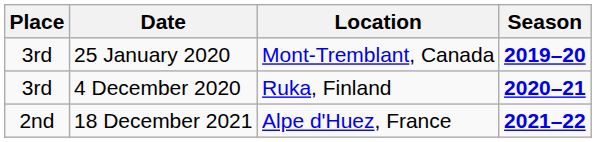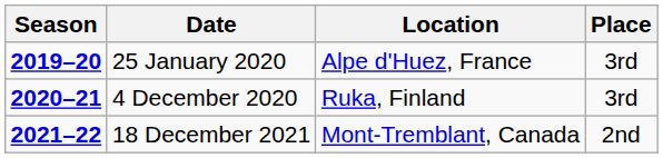 <table class="wikitable"  style="text-align:center; font-size:95%;">
 <tr>
-<th>Place</th>
+<th>Season</th>
 <th>Date</th>
 <th>Location</th>
-<th>Season</th>
+<th>Place</th>
 </tr>
 <tr>
+<td align=center><strong><a href='#'>2019–20</a></strong></td>
+<td align=left>25 January 2020</td>
+<td align=left> <a href='#'>Alpe d'Huez</a>, France</td>
 <td>3rd</td>
-<td align=left>25 January 2020</td>
-<td align=left> <a href='#'>Mont-Tremblant</a>, Canada</td>
-<td align=center><strong><a href='#'>2019–20</a></strong></td>
 </tr>
 <tr>
-<td>3rd</td>
+<td align=center><strong><a href='#'>2020–21</a></strong></td>
 <td align=left>4 December 2020</td>
 <td align=left> <a href='#'>Ruka</a>, Finland</td>
-<td align=center><strong><a href='#'>2020–21</a></strong></td>
+<td>3rd</td>
 </tr>
 <tr>
+<td align=center><strong><a href='#'>2021–22</a></strong></td>
+<td align=left>18 December 2021</td>
+<td align=left> <a href='#'>Mont-Tremblant</a>, Canada</td>
 <td>2nd</td>
-<td align=left>18 December 2021</td>
-<td align=left> <a href='#'>Alpe d'Huez</a>, France</td>
-<td align=center><strong><a href='#'>2021–22</a></strong></td>
 </tr>
 </table>
